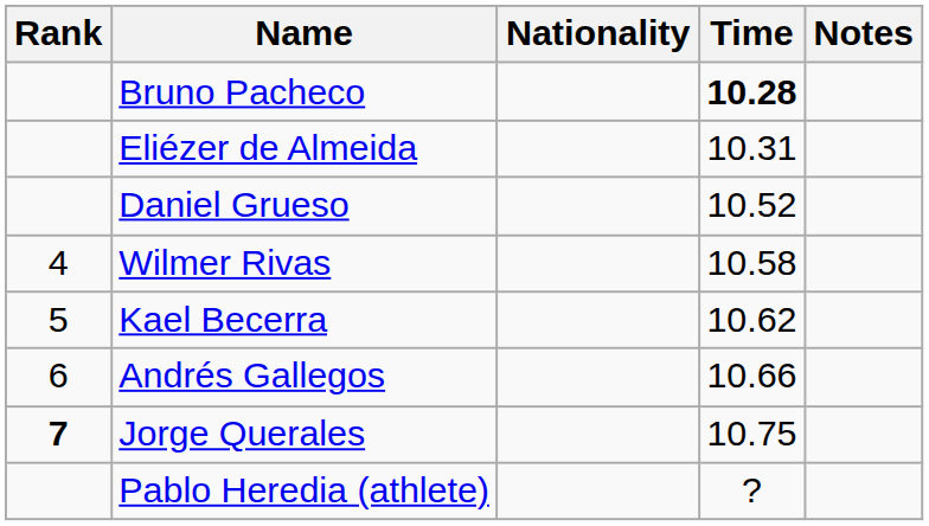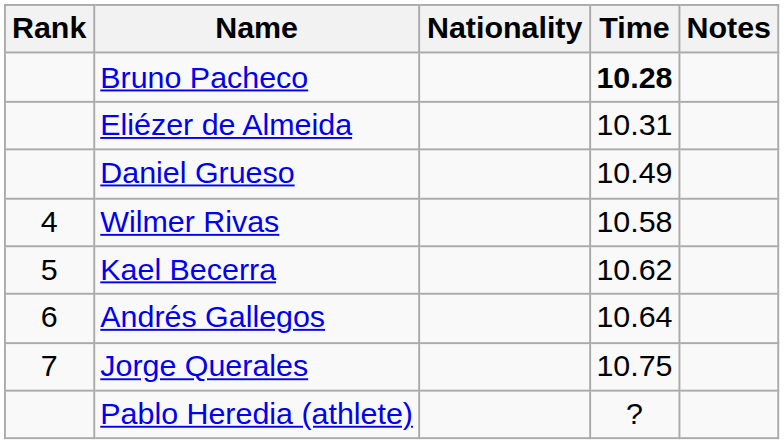 <table class="wikitable sortable" style="text-align:center">
 <tr>
 <th>Rank</th>
 <th>Name</th>
 <th>Nationality</th>
 <th>Time</th>
 <th>Notes</th>
 </tr>
 <tr>
 <td align=center></td>
 <td align=left><a href='#'>Bruno Pacheco</a></td>
 <td align=left></td>
 <td><strong>10.28</strong></td>
 <td></td>
 </tr>
 <tr>
 <td align=center></td>
 <td align=left><a href='#'>Eliézer de Almeida</a></td>
 <td align=left></td>
 <td>10.31</td>
 <td></td>
 </tr>
 <tr>
 <td align=center></td>
 <td align=left><a href='#'>Daniel Grueso</a></td>
 <td align=left></td>
-<td>10.52</td>
+<td>10.49</td>
 <td></td>
 </tr>
 <tr>
 <td align=center>4</td>
 <td align=left><a href='#'>Wilmer Rivas</a></td>
 <td align=left></td>
 <td>10.58</td>
 <td></td>
 </tr>
 <tr>
 <td align=center>5</td>
 <td align=left><a href='#'>Kael Becerra</a></td>
 <td align=left></td>
 <td>10.62</td>
 <td></td>
 </tr>
 <tr>
 <td align=center>6</td>
 <td align=left><a href='#'>Andrés Gallegos</a></td>
 <td align=left></td>
-<td>10.66</td>
+<td>10.64</td>
 <td></td>
 </tr>
 <tr>
-<td align=center><strong>7</strong></td>
+<td align=center>7</td>
 <td align=left><a href='#'>Jorge Querales</a></td>
 <td align=left></td>
 <td>10.75</td>
 <td></td>
 </tr>
 <tr>
 <td align=center></td>
 <td align=left><a href='#'>Pablo Heredia (athlete)</a></td>
 <td align=left></td>
 <td>?</td>
 <td></td>
 </tr>
 </table>
